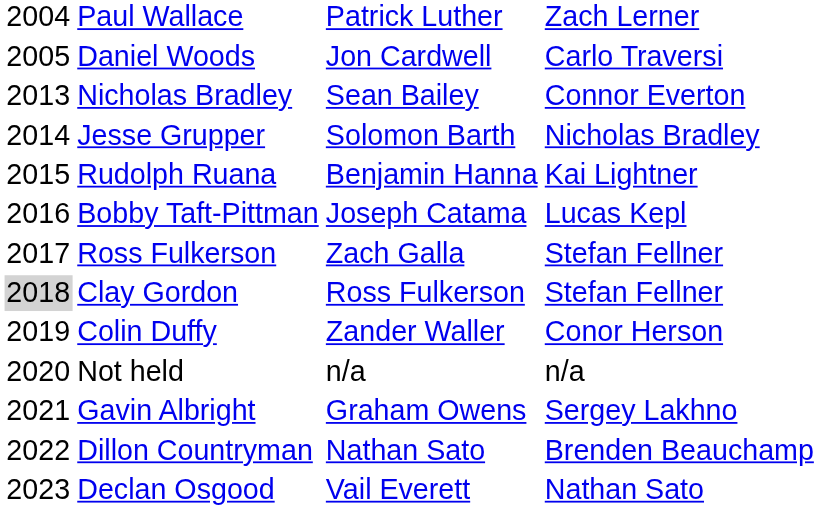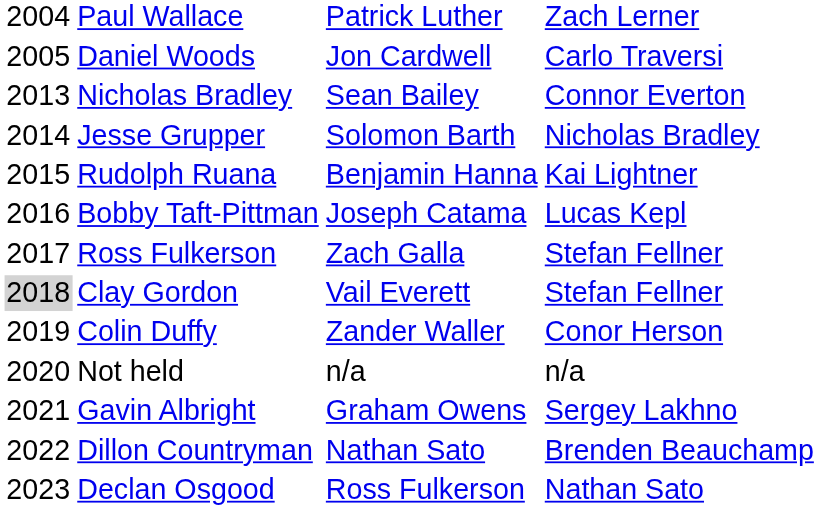 <table>
 <tr>
 <td style="text-align:center;">2004</td>
 <td><a href='#'>Paul Wallace</a></td>
 <td><a href='#'>Patrick Luther</a></td>
 <td><a href='#'>Zach Lerner</a></td>
 </tr>
 <tr>
 <td style="text-align:center;">2005</td>
 <td><a href='#'>Daniel Woods</a></td>
 <td><a href='#'>Jon Cardwell</a></td>
 <td><a href='#'>Carlo Traversi</a></td>
 </tr>
 <tr>
 <td style="text-align:center;">2013</td>
 <td><a href='#'>Nicholas Bradley</a></td>
 <td><a href='#'>Sean Bailey</a></td>
 <td><a href='#'>Connor Everton</a></td>
 </tr>
 <tr>
 <td style="text-align:center;">2014</td>
 <td><a href='#'>Jesse Grupper</a></td>
 <td><a href='#'>Solomon Barth</a></td>
 <td><a href='#'>Nicholas Bradley</a></td>
 </tr>
 <tr>
 <td style="text-align:center;">2015</td>
 <td><a href='#'>Rudolph Ruana</a></td>
 <td><a href='#'>Benjamin Hanna</a></td>
 <td><a href='#'>Kai Lightner</a></td>
 </tr>
 <tr>
 <td style="text-align:center;">2016</td>
 <td><a href='#'>Bobby Taft-Pittman</a></td>
 <td><a href='#'>Joseph Catama</a></td>
 <td><a href='#'>Lucas Kepl</a></td>
 </tr>
 <tr>
 <td style="text-align:center;">2017</td>
 <td><a href='#'>Ross Fulkerson</a></td>
 <td><a href='#'>Zach Galla</a></td>
 <td><a href='#'>Stefan Fellner</a></td>
 </tr>
 <tr>
 <td style="background: lightgrey; text-align:center;">2018</td>
 <td><a href='#'>Clay Gordon</a></td>
-<td><a href='#'>Ross Fulkerson</a></td>
+<td><a href='#'>Vail Everett</a></td>
 <td><a href='#'>Stefan Fellner</a></td>
 </tr>
 <tr>
 <td style="text-align:center;">2019</td>
 <td><a href='#'>Colin Duffy</a></td>
 <td><a href='#'>Zander Waller</a></td>
 <td><a href='#'>Conor Herson</a></td>
 </tr>
 <tr>
 <td style="text-align:center;">2020</td>
 <td>Not held</td>
 <td>n/a</td>
 <td>n/a</td>
 </tr>
 <tr>
 <td style="text-align:center;">2021</td>
 <td><a href='#'>Gavin Albright</a></td>
 <td><a href='#'>Graham Owens</a></td>
 <td><a href='#'>Sergey Lakhno</a></td>
 </tr>
 <tr>
 <td style="text-align:center;">2022</td>
 <td><a href='#'>Dillon Countryman</a></td>
 <td><a href='#'>Nathan Sato</a></td>
 <td><a href='#'>Brenden Beauchamp</a></td>
 </tr>
 <tr>
 <td style="text-align:center;">2023</td>
 <td><a href='#'>Declan Osgood</a></td>
-<td><a href='#'>Vail Everett</a></td>
+<td><a href='#'>Ross Fulkerson</a></td>
 <td><a href='#'>Nathan Sato</a></td>
 </tr>
 </table>
